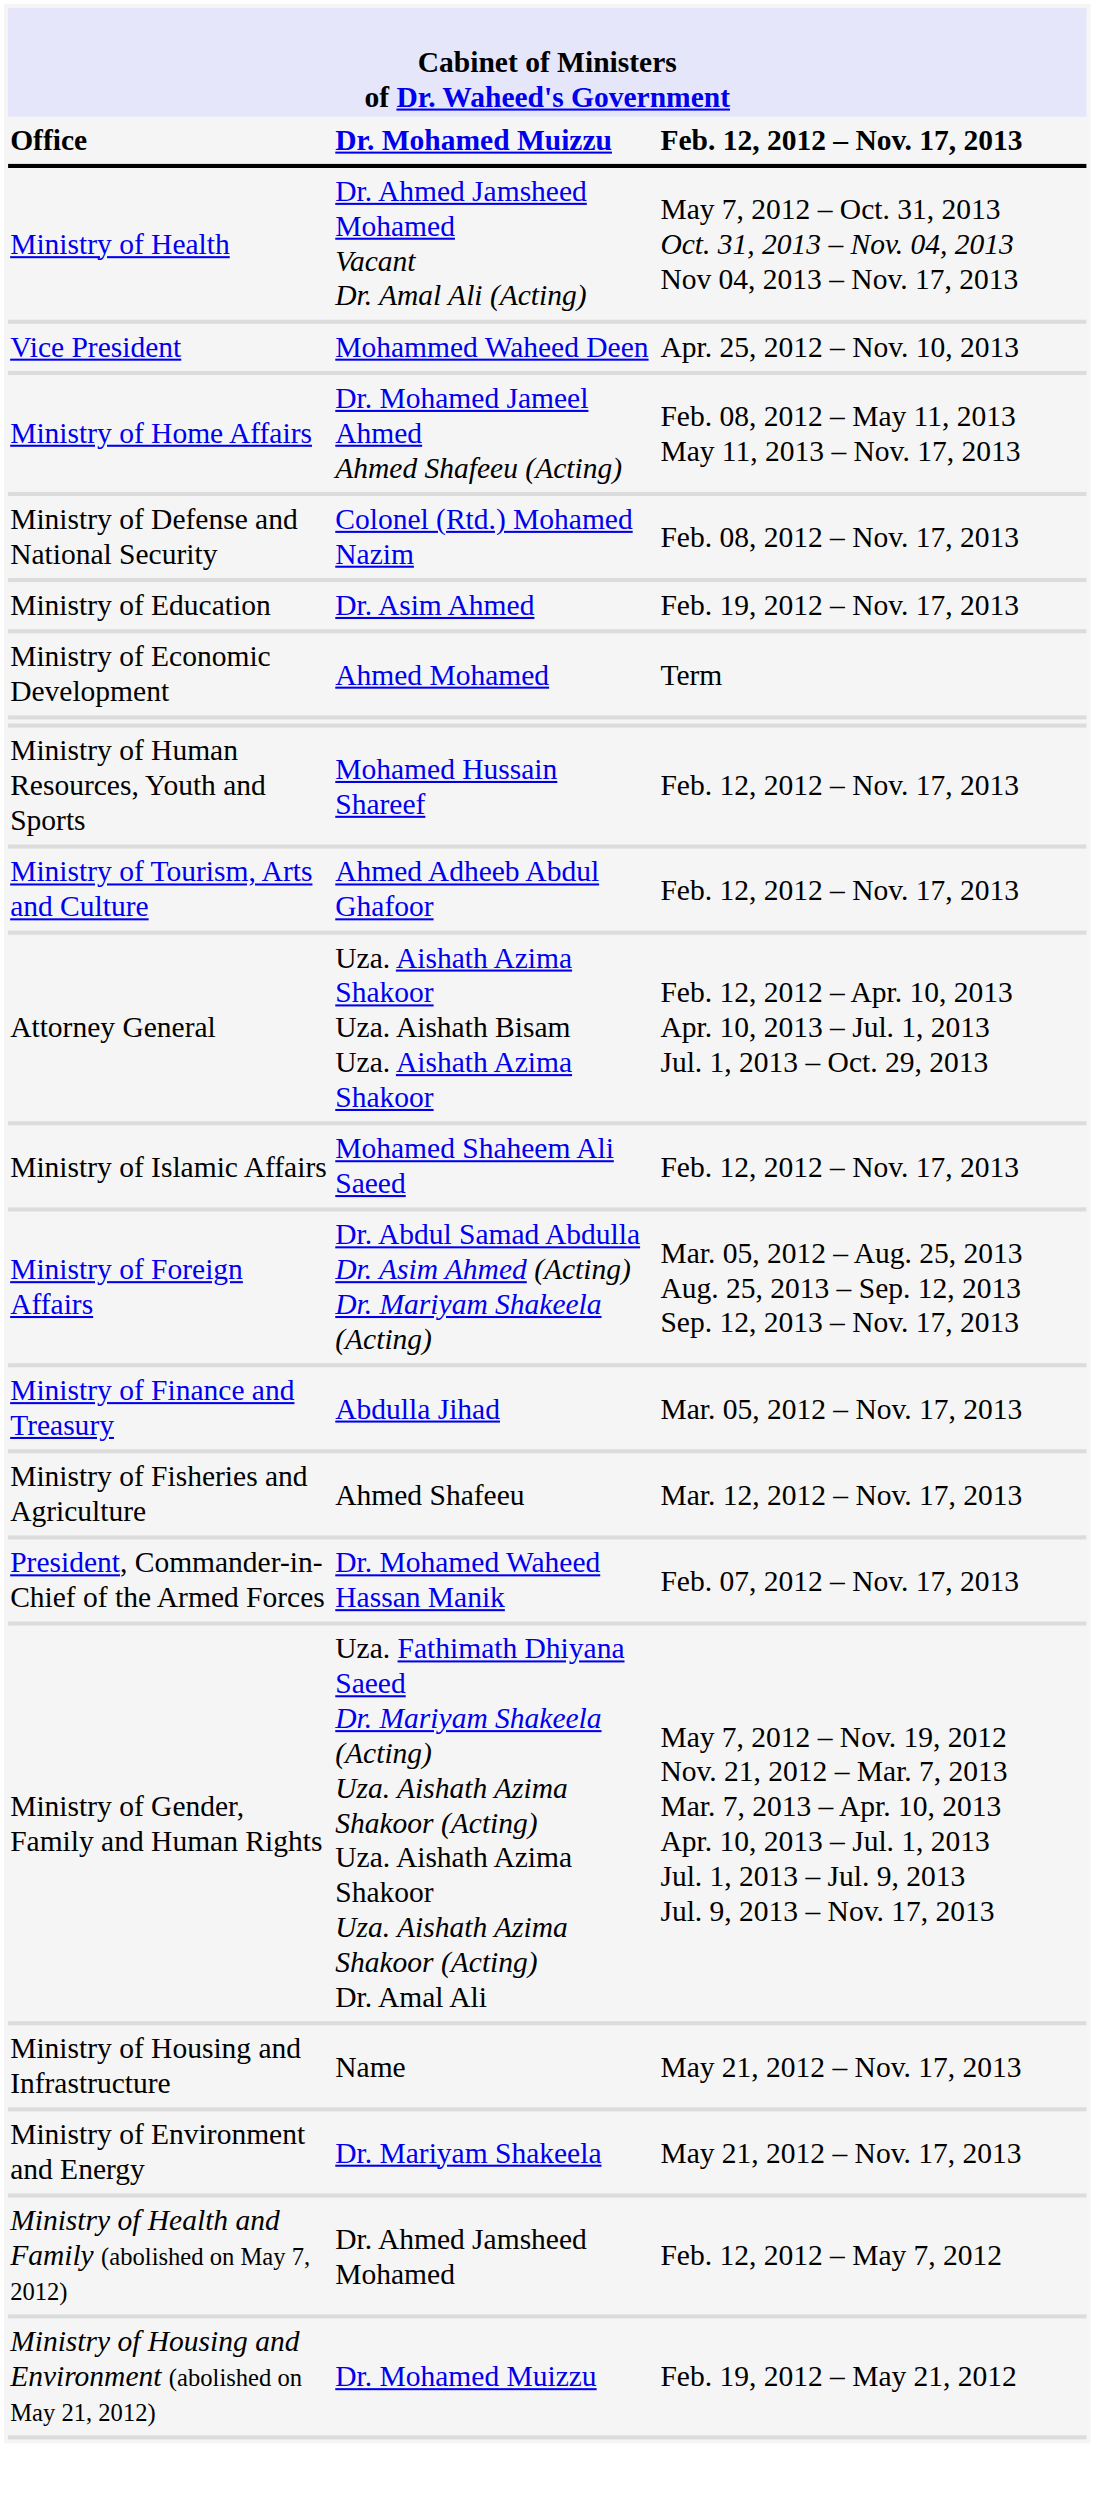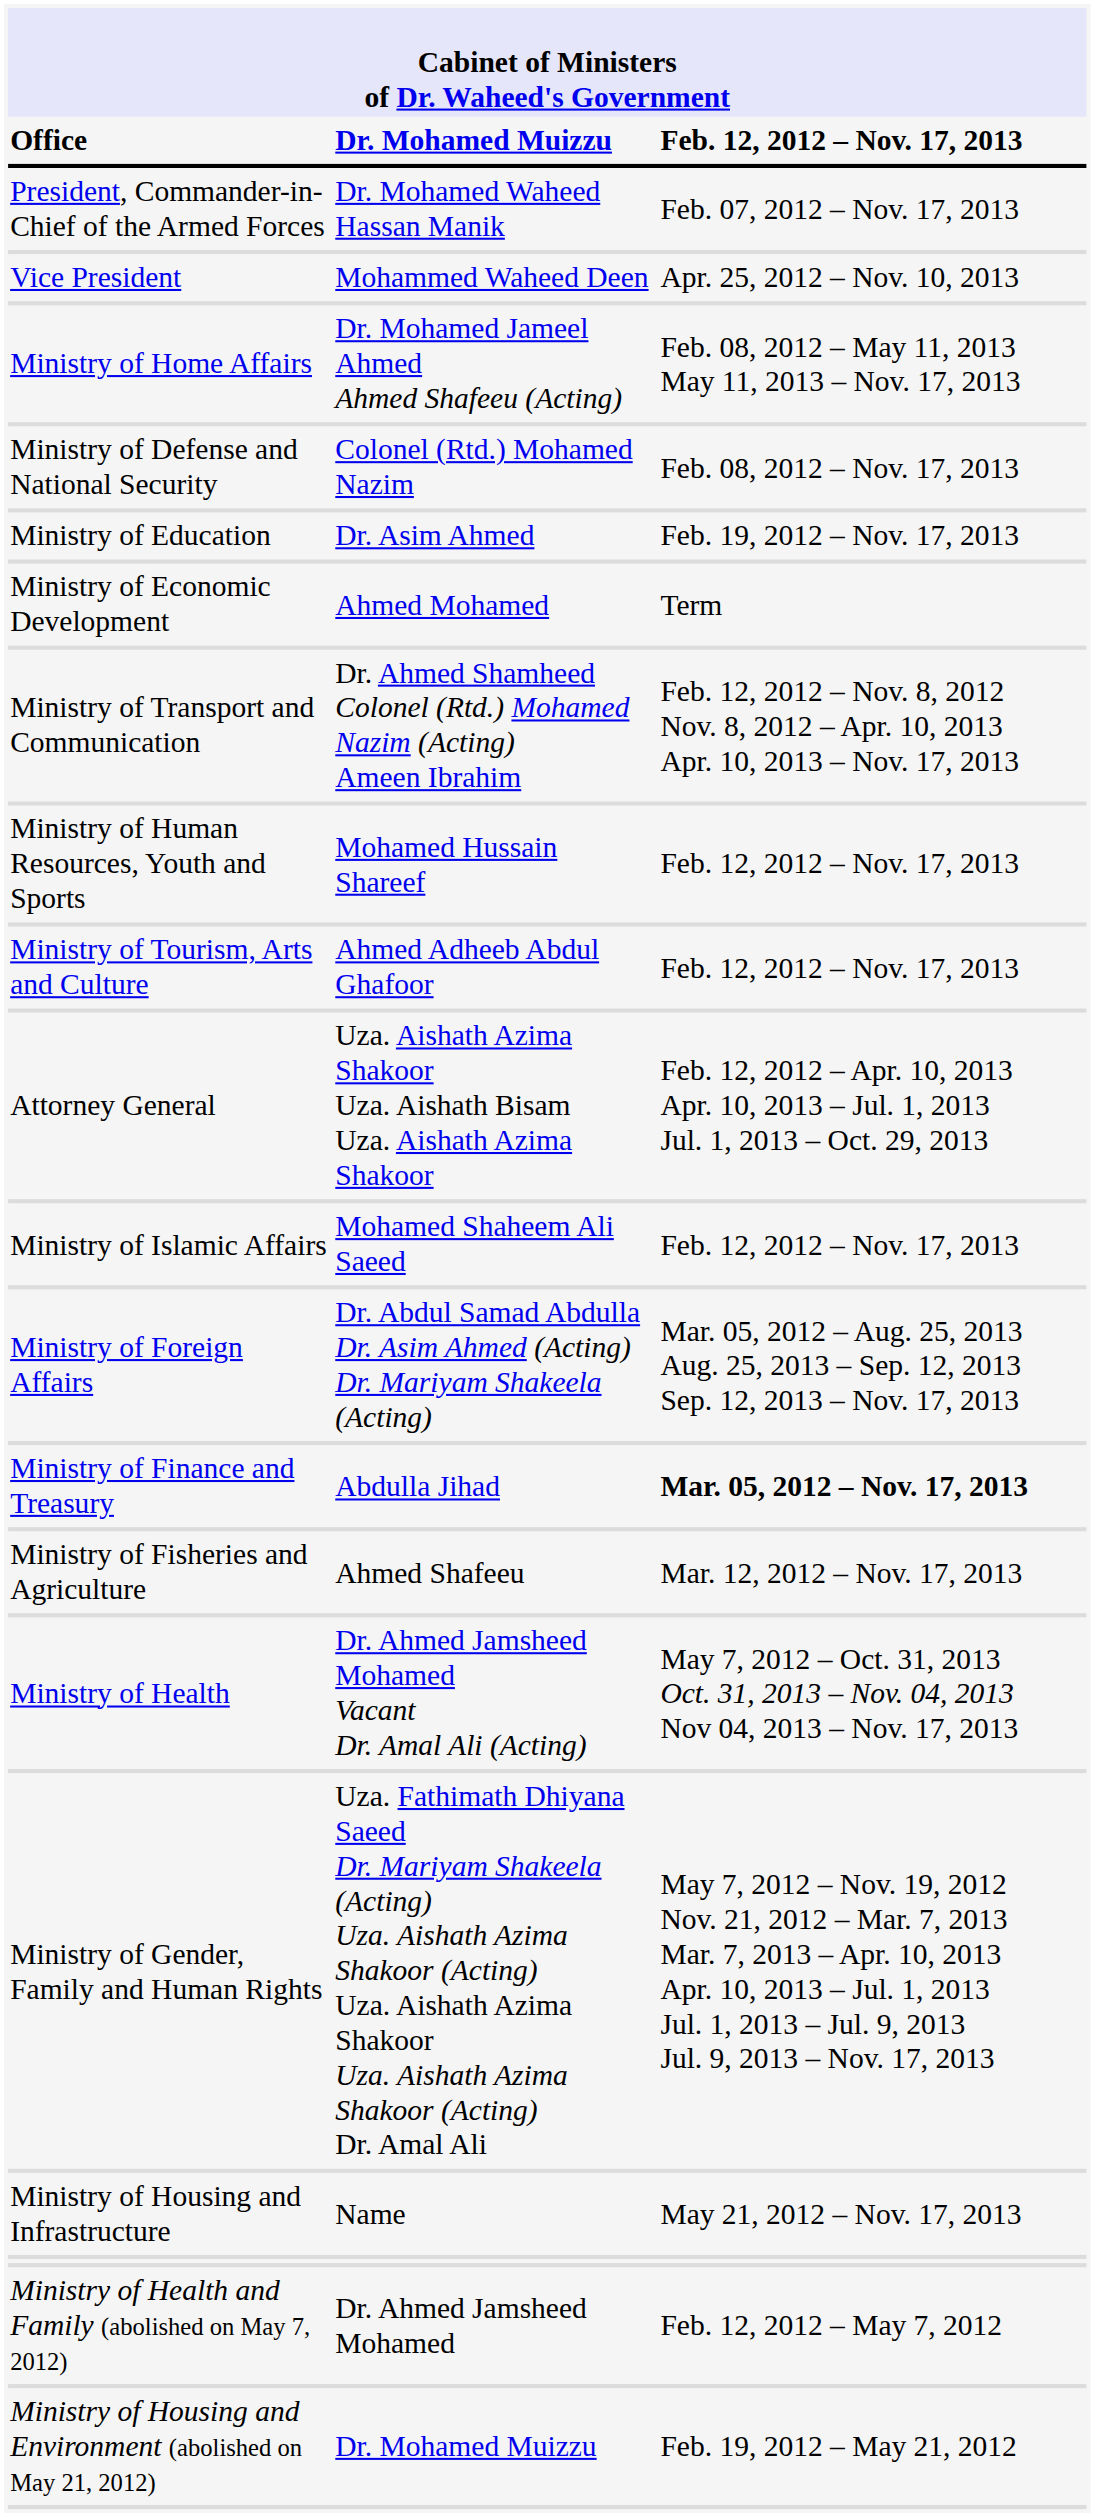 <table class="toccolours" style="float:auto; font-size:90%; width:530px; background:#f5f5f5;">
 <tr>
 <th style="background:lavender;" colspan="3"><div> </div><span>Cabinet of Ministers<br>of <a href='#'>Dr. Waheed's Government</a></span></th>
 </tr>
 <tr style="font-weight:bold;">
 <td style="width:30%;">Office</td>
 <td><a href='#'>Dr. Mohamed Muizzu</a></td>
 <td>Feb. 12, 2012 – Nov. 17, 2013</td>
 </tr>
 <tr>
 <th style="background:#000;" colspan="3"></th>
 </tr>
 <tr>
-<td><a href='#'>Ministry of Health</a></td>
-<td><a href='#'>Dr. Ahmed Jamsheed Mohamed</a><br><em>Vacant</em><br><em>Dr. Amal Ali (Acting)</em></td>
-<td>May 7, 2012 – Oct. 31, 2013<br><em>Oct. 31, 2013 – Nov. 04, 2013</em><br>Nov 04, 2013 – Nov. 17, 2013</td>
+<td><a href='#'>President</a>, Commander-in-Chief of the Armed Forces</td>
+<td><a href='#'>Dr. Mohamed Waheed Hassan Manik</a></td>
+<td>Feb. 07, 2012 – Nov. 17, 2013</td>
 </tr>
 <tr>
 <th style="background:#DCDCDC;" colspan="3"></th>
 </tr>
 <tr>
 <td><a href='#'>Vice President</a></td>
 <td><a href='#'>Mohammed Waheed Deen</a></td>
 <td>Apr. 25, 2012 – Nov. 10, 2013</td>
 </tr>
 <tr>
 <th style="background:#DCDCDC;" colspan="3"></th>
 </tr>
 <tr>
 <td><a href='#'>Ministry of Home Affairs</a></td>
 <td><a href='#'>Dr. Mohamed Jameel Ahmed</a><br><em>Ahmed Shafeeu (Acting)</em></td>
 <td>Feb. 08, 2012 – May 11, 2013<br>May 11, 2013 – Nov. 17, 2013</td>
 </tr>
 <tr>
 <th style="background:#DCDCDC;" colspan="3"></th>
 </tr>
 <tr>
 <td>Ministry of Defense and National Security</td>
 <td><a href='#'>Colonel (Rtd.) Mohamed Nazim</a></td>
 <td>Feb. 08, 2012 – Nov. 17, 2013</td>
 </tr>
 <tr>
 <th style="background:#DCDCDC;" colspan="3"></th>
 </tr>
 <tr>
 <td>Ministry of Education</td>
 <td><a href='#'>Dr. Asim Ahmed</a></td>
 <td>Feb. 19, 2012 – Nov. 17, 2013</td>
 </tr>
 <tr>
 <th style="background:#DCDCDC;" colspan="3"></th>
 </tr>
 <tr>
 <td>Ministry of Economic Development</td>
 <td><a href='#'>Ahmed Mohamed</a></td>
 <td style="width:40%;">Term</td>
 </tr>
 <tr>
 <th style="background:#DCDCDC;" colspan="3"></th>
+</tr>
+<tr>
+<td>Ministry of Transport and Communication</td>
+<td>Dr. <a href='#'>Ahmed Shamheed</a><br><em>Colonel (Rtd.) <a href='#'>Mohamed Nazim</a> (Acting)</em><br><a href='#'>Ameen Ibrahim</a></td>
+<td>Feb. 12, 2012 – Nov. 8, 2012<br>Nov. 8, 2012 – Apr. 10, 2013<br>Apr. 10, 2013 – Nov. 17, 2013</td>
 </tr>
 <tr>
 <th style="background:#DCDCDC;" colspan="3"></th>
 </tr>
 <tr>
 <td>Ministry of Human Resources, Youth and Sports</td>
 <td><a href='#'>Mohamed Hussain Shareef</a></td>
 <td>Feb. 12, 2012 – Nov. 17, 2013</td>
 </tr>
 <tr>
 <th style="background:#DCDCDC;" colspan="3"></th>
 </tr>
 <tr>
 <td><a href='#'>Ministry of Tourism, Arts and Culture</a></td>
 <td><a href='#'>Ahmed Adheeb Abdul Ghafoor</a></td>
 <td>Feb. 12, 2012 – Nov. 17, 2013</td>
 </tr>
 <tr>
 <th style="background:#DCDCDC;" colspan="3"></th>
 </tr>
 <tr>
 <td>Attorney General</td>
 <td>Uza. <a href='#'>Aishath Azima Shakoor</a><br>Uza. Aishath Bisam<br>Uza. <a href='#'>Aishath Azima Shakoor</a></td>
 <td>Feb. 12, 2012 – Apr. 10, 2013<br>Apr. 10, 2013 – Jul. 1, 2013<br>Jul. 1, 2013 – Oct. 29, 2013</td>
 </tr>
 <tr>
 <th style="background:#DCDCDC;" colspan="3"></th>
 </tr>
 <tr>
 <td>Ministry of Islamic Affairs</td>
 <td><a href='#'>Mohamed Shaheem Ali Saeed</a></td>
 <td>Feb. 12, 2012 – Nov. 17, 2013</td>
 </tr>
 <tr>
 <th style="background:#DCDCDC;" colspan="3"></th>
 </tr>
 <tr>
 <td><a href='#'>Ministry of Foreign Affairs</a></td>
 <td><a href='#'>Dr. Abdul Samad Abdulla</a><br><em><a href='#'>Dr. Asim Ahmed</a> (Acting)</em><br><em><a href='#'>Dr. Mariyam Shakeela</a> (Acting)</em></td>
 <td>Mar. 05, 2012 – Aug. 25, 2013<br>Aug. 25, 2013 – Sep. 12, 2013<br>Sep. 12, 2013 – Nov. 17, 2013</td>
 </tr>
 <tr>
 <th style="background:#DCDCDC;" colspan="3"></th>
 </tr>
 <tr>
 <td><a href='#'>Ministry of Finance and Treasury</a></td>
 <td><a href='#'>Abdulla Jihad</a></td>
-<td>Mar. 05, 2012 – Nov. 17, 2013</td>
+<td><strong>Mar. 05, 2012 – Nov. 17, 2013</strong></td>
 </tr>
 <tr>
 <th style="background:#DCDCDC;" colspan="3"></th>
 </tr>
 <tr>
 <td>Ministry of Fisheries and Agriculture</td>
 <td>Ahmed Shafeeu</td>
 <td>Mar. 12, 2012 – Nov. 17, 2013</td>
 </tr>
 <tr>
 <th style="background:#DCDCDC;" colspan="3"></th>
 </tr>
 <tr>
-<td><a href='#'>President</a>, Commander-in-Chief of the Armed Forces</td>
-<td><a href='#'>Dr. Mohamed Waheed Hassan Manik</a></td>
-<td>Feb. 07, 2012 – Nov. 17, 2013</td>
+<td><a href='#'>Ministry of Health</a></td>
+<td><a href='#'>Dr. Ahmed Jamsheed Mohamed</a><br><em>Vacant</em><br><em>Dr. Amal Ali (Acting)</em></td>
+<td>May 7, 2012 – Oct. 31, 2013<br><em>Oct. 31, 2013 – Nov. 04, 2013</em><br>Nov 04, 2013 – Nov. 17, 2013</td>
 </tr>
 <tr>
 <th style="background:#DCDCDC;" colspan="3"></th>
 </tr>
 <tr>
 <td>Ministry of Gender, Family and Human Rights</td>
 <td>Uza. <a href='#'>Fathimath Dhiyana Saeed</a><br><em><a href='#'>Dr. Mariyam Shakeela</a> (Acting)</em><br><em>Uza. Aishath Azima Shakoor (Acting)</em><br>Uza. Aishath Azima Shakoor<br><em>Uza. Aishath Azima Shakoor (Acting)</em><br>Dr. Amal Ali</td>
 <td>May 7, 2012 – Nov. 19, 2012<br>Nov. 21, 2012 – Mar. 7, 2013<br>Mar. 7, 2013 – Apr. 10, 2013<br>Apr. 10, 2013 – Jul. 1, 2013<br>Jul. 1, 2013 – Jul. 9, 2013<br>Jul. 9, 2013 – Nov. 17, 2013</td>
 </tr>
 <tr>
 <th style="background:#DCDCDC;" colspan="3"></th>
 </tr>
 <tr>
 <td>Ministry of Housing and Infrastructure</td>
 <td>Name</td>
 <td>May 21, 2012 – Nov. 17, 2013</td>
 </tr>
 <tr>
 <th style="background:#DCDCDC;" colspan="3"></th>
 </tr>
 <tr>
-<td>Ministry of Environment and Energy</td>
-<td><a href='#'>Dr. Mariyam Shakeela</a></td>
-<td>May 21, 2012 – Nov. 17, 2013</td>
-</tr>
-<tr>
 <th style="background:#DCDCDC;" colspan="3"></th>
 </tr>
 <tr>
 <td><em>Ministry of Health and Family</em> <small>(abolished on May 7, 2012)</small></td>
 <td>Dr. Ahmed Jamsheed Mohamed</td>
 <td>Feb. 12, 2012 – May 7, 2012</td>
 </tr>
 <tr>
 <th style="background:#DCDCDC;" colspan="3"></th>
 </tr>
 <tr>
 <td><em>Ministry of Housing and Environment</em> <small>(abolished on May 21, 2012)</small></td>
 <td><a href='#'>Dr. Mohamed Muizzu</a></td>
 <td>Feb. 19, 2012 – May 21, 2012</td>
 </tr>
 <tr>
 <th style="background:#DCDCDC;" colspan="3"></th>
 </tr>
 </table>
